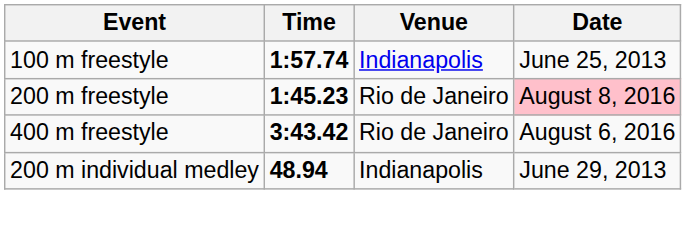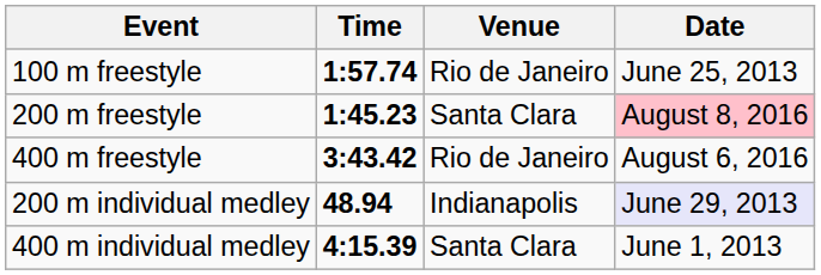 <table class="wikitable">
 <tr>
 <th>Event</th>
 <th>Time</th>
 <th>Venue</th>
 <th>Date</th>
 </tr>
 <tr>
 <td>100 m freestyle</td>
 <td><strong>1:57.74</strong></td>
-<td><a href='#'>Indianapolis</a></td>
+<td>Rio de Janeiro</td>
 <td>June 25, 2013</td>
 </tr>
 <tr>
 <td>200 m freestyle</td>
 <td><strong>1:45.23</strong></td>
-<td>Rio de Janeiro</td>
+<td>Santa Clara</td>
 <td style="background: pink;">August 8, 2016</td>
 </tr>
 <tr>
 <td>400 m freestyle</td>
 <td><strong>3:43.42</strong></td>
 <td>Rio de Janeiro</td>
 <td>August 6, 2016</td>
 </tr>
 <tr>
 <td>200 m individual medley</td>
 <td><strong>48.94</strong></td>
 <td>Indianapolis</td>
-<td>June 29, 2013</td>
+<td style="background: lavender;">June 29, 2013</td>
+</tr>
+<tr>
+<td>400 m individual medley</td>
+<td><strong>4:15.39</strong></td>
+<td>Santa Clara</td>
+<td>June 1, 2013</td>
 </tr>
 </table>
